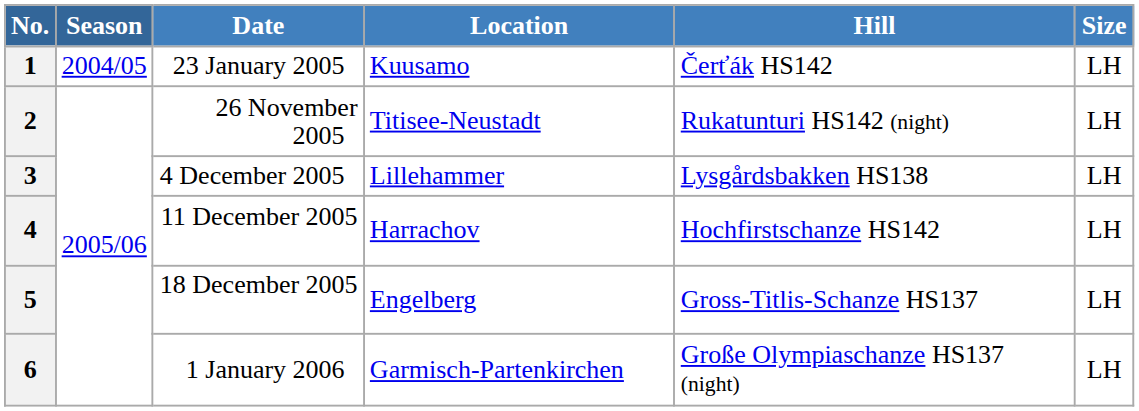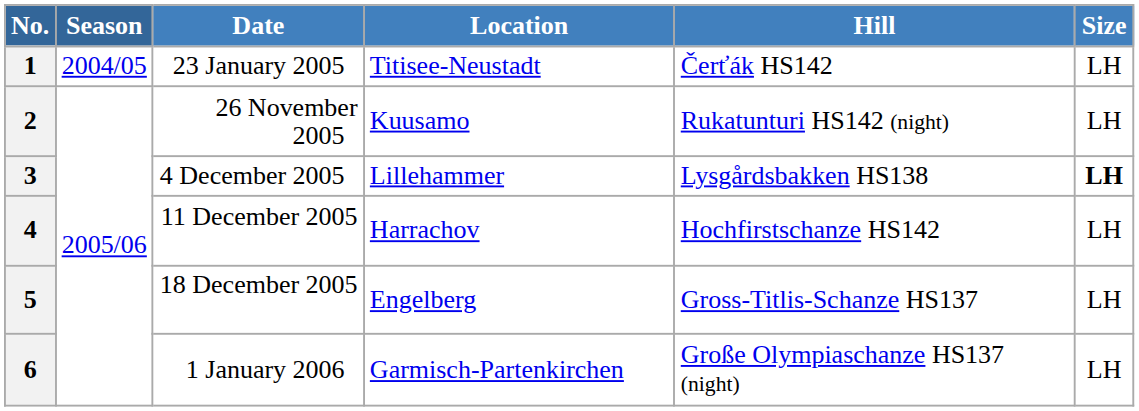 <table class="wikitable sortable" style="font-size:86%; line-height:15px; text-align:left; border:grey solid 1px; border-collapse:collapse; background:#ffffff;">
 <tr style="background:#efefef;">
 <th style="background-color:#369; color:white; width:10px;">No.</th>
 <th style="background-color:#369; color:white;  width:30px;">Season</th>
 <th style="background-color:#4180be; color:white; width:105px;">Date</th>
 <th style="background-color:#4180be; color:white; width:158px;">Location</th>
 <th style="background-color:#4180be; color:white; width:205px;">Hill</th>
 <th style="background-color:#4180be; color:white; width:25px;">Size</th>
 </tr>
 <tr>
 <th scope=row style="text-align:center;">1</th>
 <td align=center><a href='#'>2004/05</a></td>
 <td align=right>23 January 2005  </td>
-<td> <a href='#'>Kuusamo</a></td>
+<td> <a href='#'>Titisee-Neustadt</a></td>
 <td><a href='#'>Čerťák</a> HS142</td>
 <td align=center>LH</td>
 </tr>
 <tr>
 <th scope=row style="text-align:center;">2</th>
 <td align=center rowspan=5><a href='#'>2005/06</a></td>
 <td align=right>26 November 2005  </td>
-<td> <a href='#'>Titisee-Neustadt</a></td>
+<td> <a href='#'>Kuusamo</a></td>
 <td><a href='#'>Rukatunturi</a> HS142 <small>(night)</small></td>
 <td align=center>LH</td>
 </tr>
 <tr>
 <th scope=row style="text-align:center;">3</th>
 <td align=right>4 December 2005  </td>
 <td> <a href='#'>Lillehammer</a></td>
 <td><a href='#'>Lysgårdsbakken</a> HS138</td>
-<td align=center>LH</td>
+<td align=center><strong>LH</strong></td>
 </tr>
 <tr>
 <th scope=row style="text-align:center;">4</th>
 <td align=right>11 December 2005  </td>
 <td> <a href='#'>Harrachov</a></td>
 <td><a href='#'>Hochfirstschanze</a> HS142</td>
 <td align=center>LH</td>
 </tr>
 <tr>
 <th scope=row style="text-align:center;">5</th>
 <td align=right>18 December 2005  </td>
 <td> <a href='#'>Engelberg</a></td>
 <td><a href='#'>Gross-Titlis-Schanze</a> HS137</td>
 <td align=center>LH</td>
 </tr>
 <tr>
 <th scope=row style="text-align:center;">6</th>
 <td align=right>1 January 2006  </td>
 <td> <a href='#'>Garmisch-Partenkirchen</a></td>
 <td><a href='#'>Große Olympiaschanze</a> HS137 <small>(night)</small></td>
 <td align=center>LH</td>
 </tr>
 </table>
